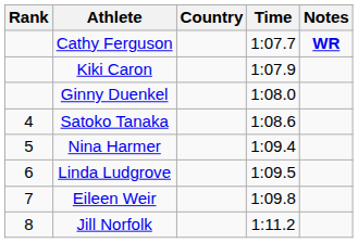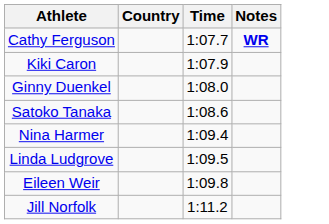 <table class="wikitable sortable" style="text-align:center">
 <tr>
-<th>Rank</th>
 <th>Athlete</th>
 <th>Country</th>
 <th>Time</th>
 <th>Notes</th>
 </tr>
 <tr>
-<td></td>
 <td><a href='#'>Cathy Ferguson</a></td>
 <td align=left></td>
 <td>1:07.7</td>
 <td><strong><a href='#'>WR</a></strong></td>
 </tr>
 <tr>
-<td></td>
 <td><a href='#'>Kiki Caron</a></td>
 <td align=left></td>
 <td>1:07.9</td>
 <td><strong>  </strong></td>
 </tr>
 <tr>
-<td></td>
 <td><a href='#'>Ginny Duenkel</a></td>
 <td align=left></td>
 <td>1:08.0</td>
 <td><strong> </strong></td>
 </tr>
 <tr>
-<td>4</td>
 <td><a href='#'>Satoko Tanaka</a></td>
 <td align=left></td>
 <td>1:08.6</td>
 <td><strong> </strong></td>
 </tr>
 <tr>
-<td>5</td>
 <td><a href='#'>Nina Harmer</a></td>
 <td align=left></td>
 <td>1:09.4</td>
 <td><strong> </strong></td>
 </tr>
 <tr>
-<td>6</td>
 <td><a href='#'>Linda Ludgrove</a></td>
 <td align=left></td>
 <td>1:09.5</td>
 <td><strong> </strong></td>
 </tr>
 <tr>
-<td>7</td>
 <td><a href='#'>Eileen Weir</a></td>
 <td align=left></td>
 <td>1:09.8</td>
 <td><strong> </strong></td>
 </tr>
 <tr>
-<td>8</td>
 <td><a href='#'>Jill Norfolk</a></td>
 <td align=left></td>
 <td>1:11.2</td>
 <td><strong> </strong></td>
 </tr>
 </table>
